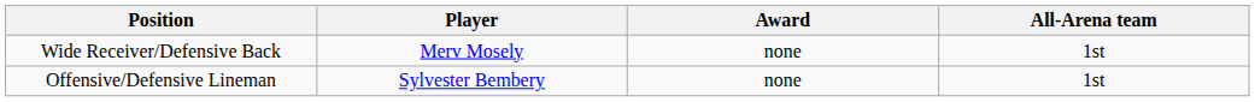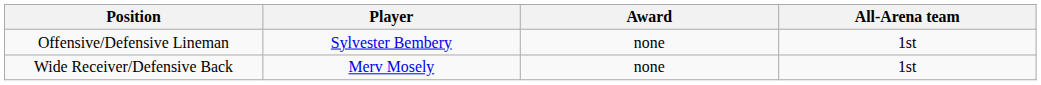 <table class="wikitable sortable">
 <tr>
 <th bgcolor="#DDDDFF" width="20%">Position</th>
 <th bgcolor="#DDDDFF" width="20%">Player</th>
 <th bgcolor="#DDDDFF" width="20%">Award</th>
 <th bgcolor="#DDDDFF" width="20%">All-Arena team</th>
 </tr>
 <tr align="center">
+<td>Offensive/Defensive Lineman</td>
+<td><a href='#'>Sylvester Bembery</a></td>
+<td>none</td>
+<td>1st</td>
+</tr>
+<tr align="center">
 <td>Wide Receiver/Defensive Back</td>
 <td><a href='#'>Merv Mosely</a></td>
 <td>none</td>
 <td>1st</td>
 </tr>
-<tr align="center">
-<td>Offensive/Defensive Lineman</td>
-<td><a href='#'>Sylvester Bembery</a></td>
-<td>none</td>
-<td>1st</td>
-</tr>
 </table>
